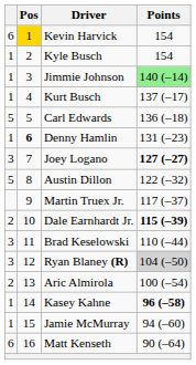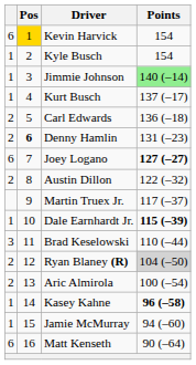 <table class="wikitable" style="font-size: 95%;">
 <tr>
 <th></th>
 <th>Pos</th>
 <th>Driver</th>
 <th>Points</th>
 </tr>
 <tr>
 <td align="left"> 6</td>
 <td style="background: gold; text-align:center;">1</td>
 <td>Kevin Harvick</td>
 <td style="text-align:center;">154</td>
 </tr>
 <tr>
 <td align="left"> 1</td>
 <td style="text-align:center;">2</td>
 <td>Kyle Busch</td>
 <td style="text-align:center;">154</td>
 </tr>
 <tr>
 <td align="left"> 1</td>
 <td style="text-align:center;">3</td>
 <td>Jimmie Johnson</td>
 <td style="background: lightgreen; text-align:center;">140 (–14)</td>
 </tr>
 <tr>
 <td align="left"> 1</td>
 <td style="text-align:center;">4</td>
 <td>Kurt Busch</td>
 <td style="text-align:center;">137 (–17)</td>
 </tr>
 <tr>
-<td align="left"> 5</td>
+<td align="left"> 2</td>
 <td style="text-align:center;">5</td>
 <td>Carl Edwards</td>
 <td style="text-align:center;">136 (–18)</td>
 </tr>
 <tr>
-<td align="left"> 1</td>
+<td align="left"> 2</td>
 <td style="text-align:center;"><strong>6</strong></td>
 <td>Denny Hamlin</td>
 <td style="text-align:center;">131 (–23)</td>
 </tr>
 <tr>
-<td align="left"> 3</td>
+<td align="left"> 6</td>
 <td style="text-align:center;">7</td>
 <td>Joey Logano</td>
 <td style="text-align:center;"><strong>127 (–27)</strong></td>
 </tr>
 <tr>
-<td align="left"> 5</td>
+<td align="left"> 2</td>
 <td style="text-align:center;">8</td>
 <td>Austin Dillon</td>
 <td style="text-align:center;">122 (–32)</td>
 </tr>
 <tr>
 <td align="left"></td>
 <td style="text-align:center;">9</td>
 <td>Martin Truex Jr.</td>
 <td style="text-align:center;">117 (–37)</td>
 </tr>
 <tr>
-<td align="left"> 2</td>
+<td align="left"> 1</td>
 <td style="text-align:center;">10</td>
 <td>Dale Earnhardt Jr.</td>
 <td style="text-align:center;"><strong>115 (–39)</strong></td>
 </tr>
 <tr>
 <td align="left"> 3</td>
 <td style="text-align:center;">11</td>
 <td>Brad Keselowski</td>
 <td style="text-align:center;">110 (–44)</td>
 </tr>
 <tr>
-<td align="left"> 3</td>
+<td align="left"> 2</td>
 <td style="text-align:center;">12</td>
 <td>Ryan Blaney <strong>(R)</strong></td>
 <td style="background: lightgrey; text-align:center;">104 (–50)</td>
 </tr>
 <tr>
 <td align="left"> 2</td>
 <td style="text-align:center;">13</td>
 <td>Aric Almirola</td>
 <td style="text-align:center;">100 (–54)</td>
 </tr>
 <tr>
 <td align="left"> 1</td>
 <td style="text-align:center;">14</td>
 <td>Kasey Kahne</td>
 <td style="text-align:center;"><strong>96 (–58)</strong></td>
 </tr>
 <tr>
 <td align="left"> 1</td>
 <td style="text-align:center;">15</td>
 <td>Jamie McMurray</td>
 <td style="text-align:center;">94 (–60)</td>
 </tr>
 <tr>
 <td align="left"> 6</td>
 <td style="text-align:center;">16</td>
 <td>Matt Kenseth</td>
 <td style="text-align:center;">90 (–64)</td>
 </tr>
 <tr class="sortbottom">
 <th colspan="9"></th>
 </tr>
 </table>
